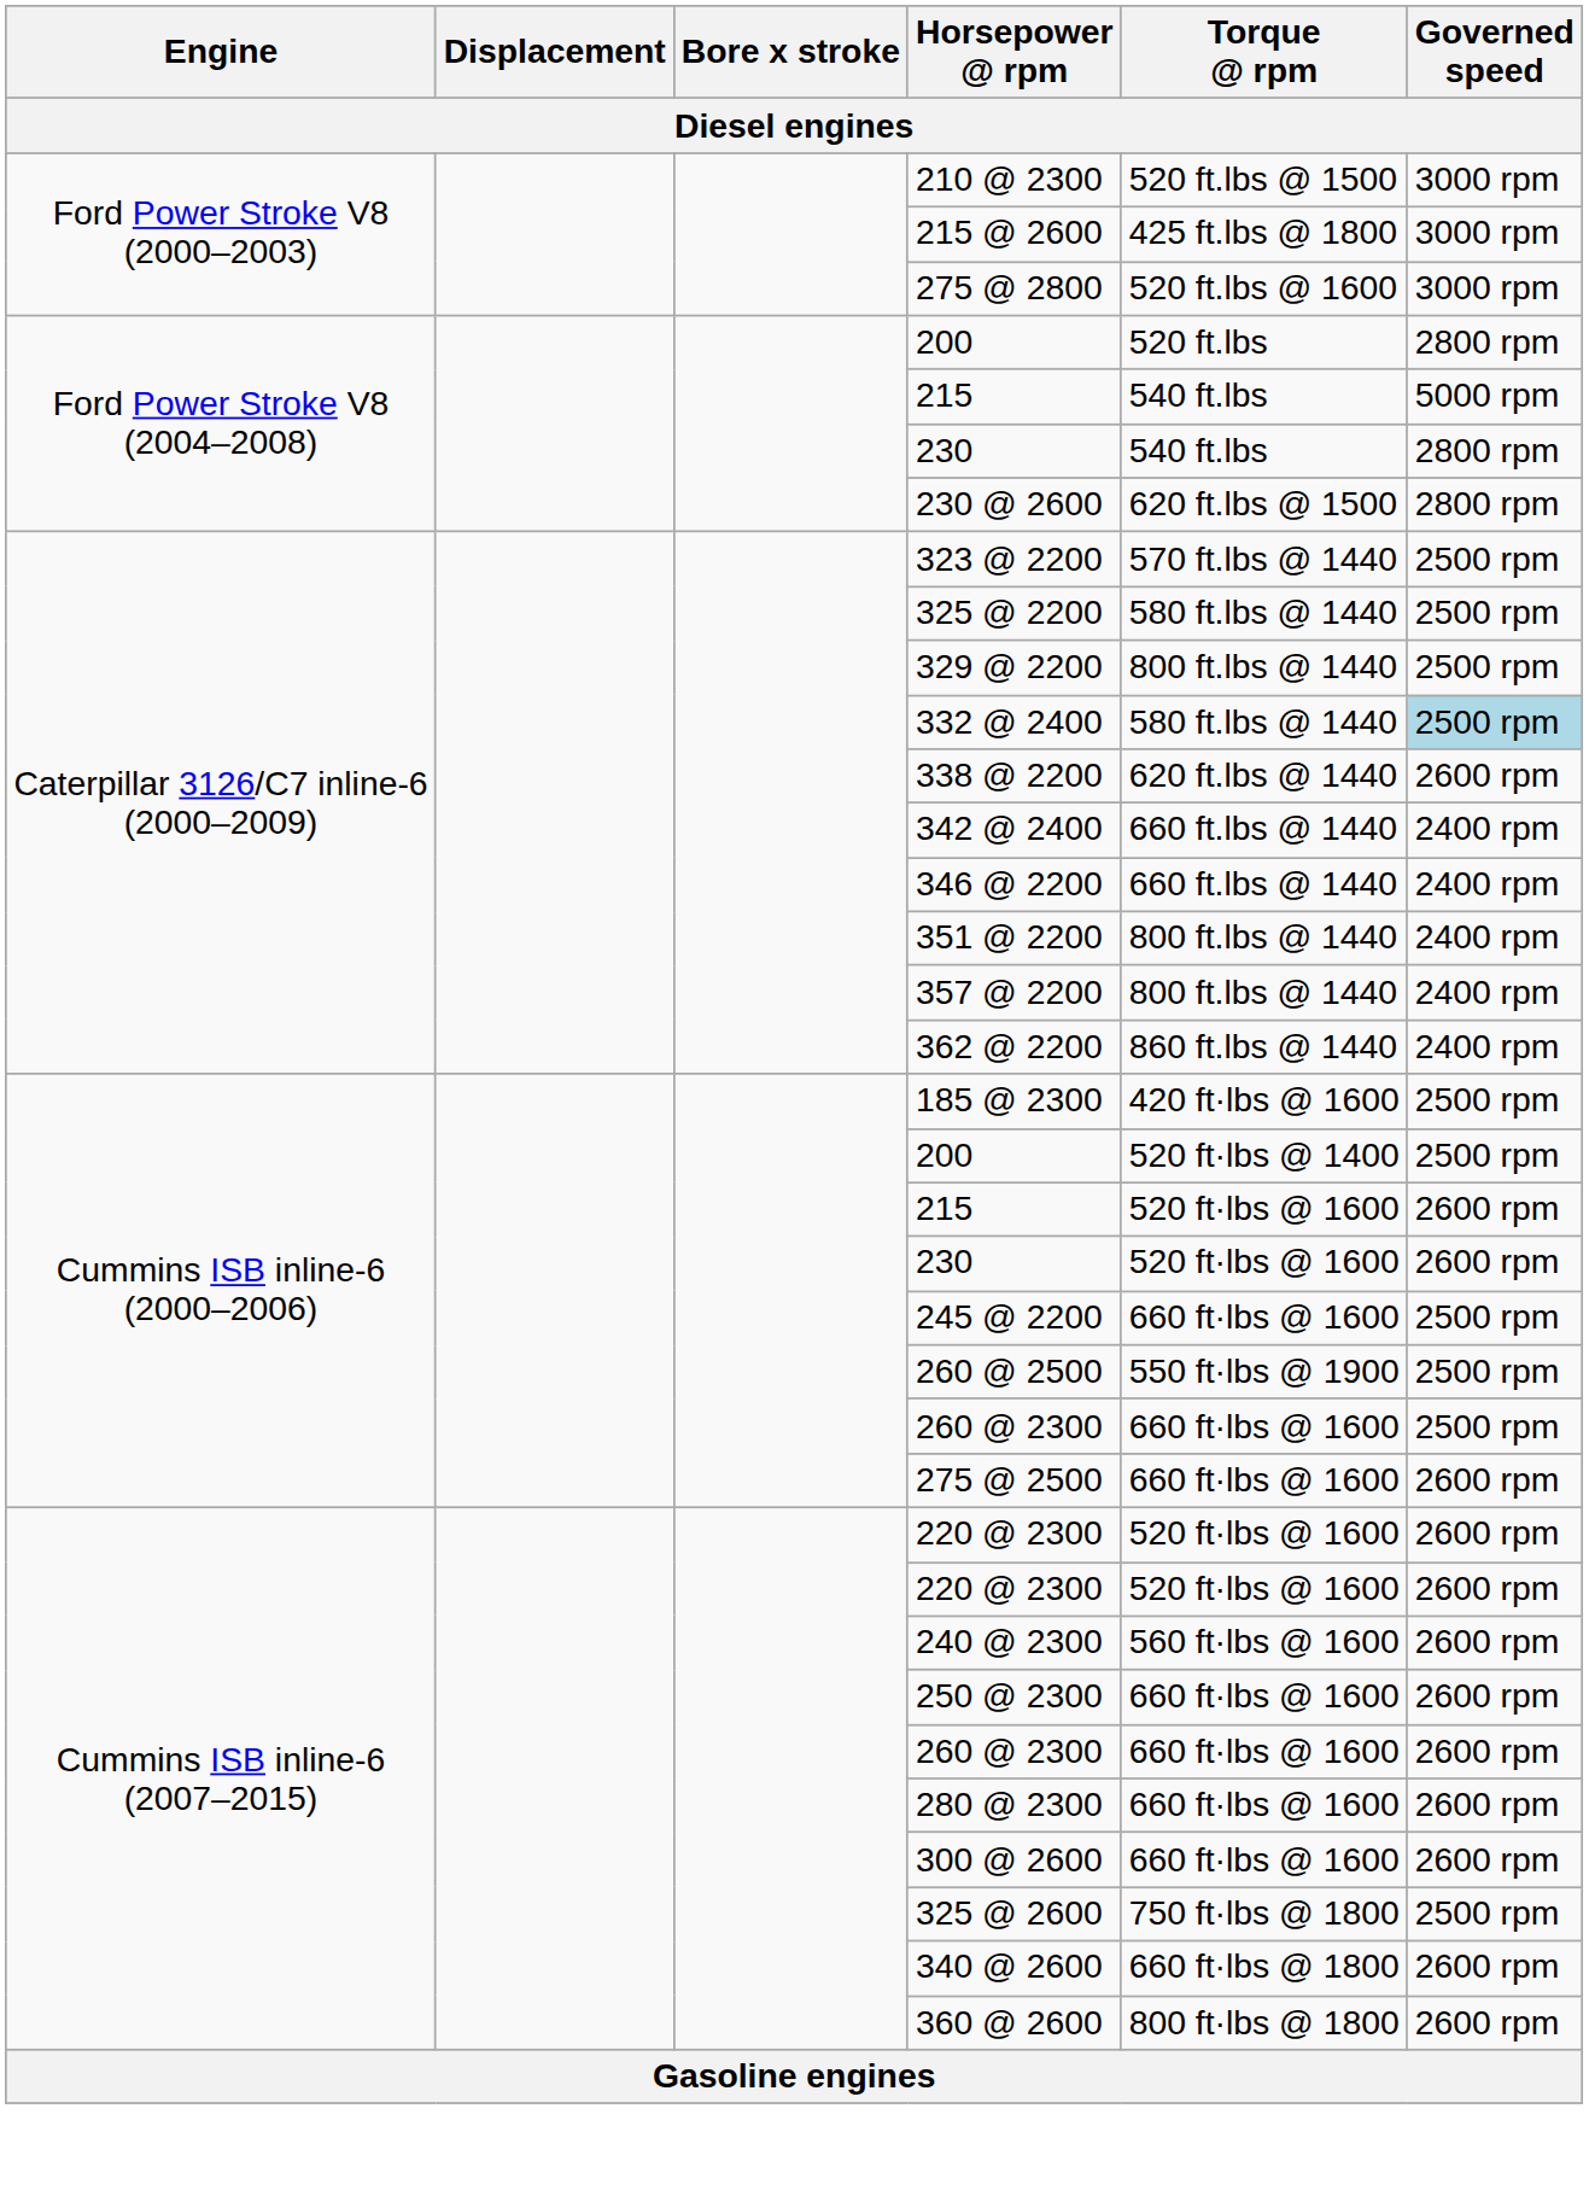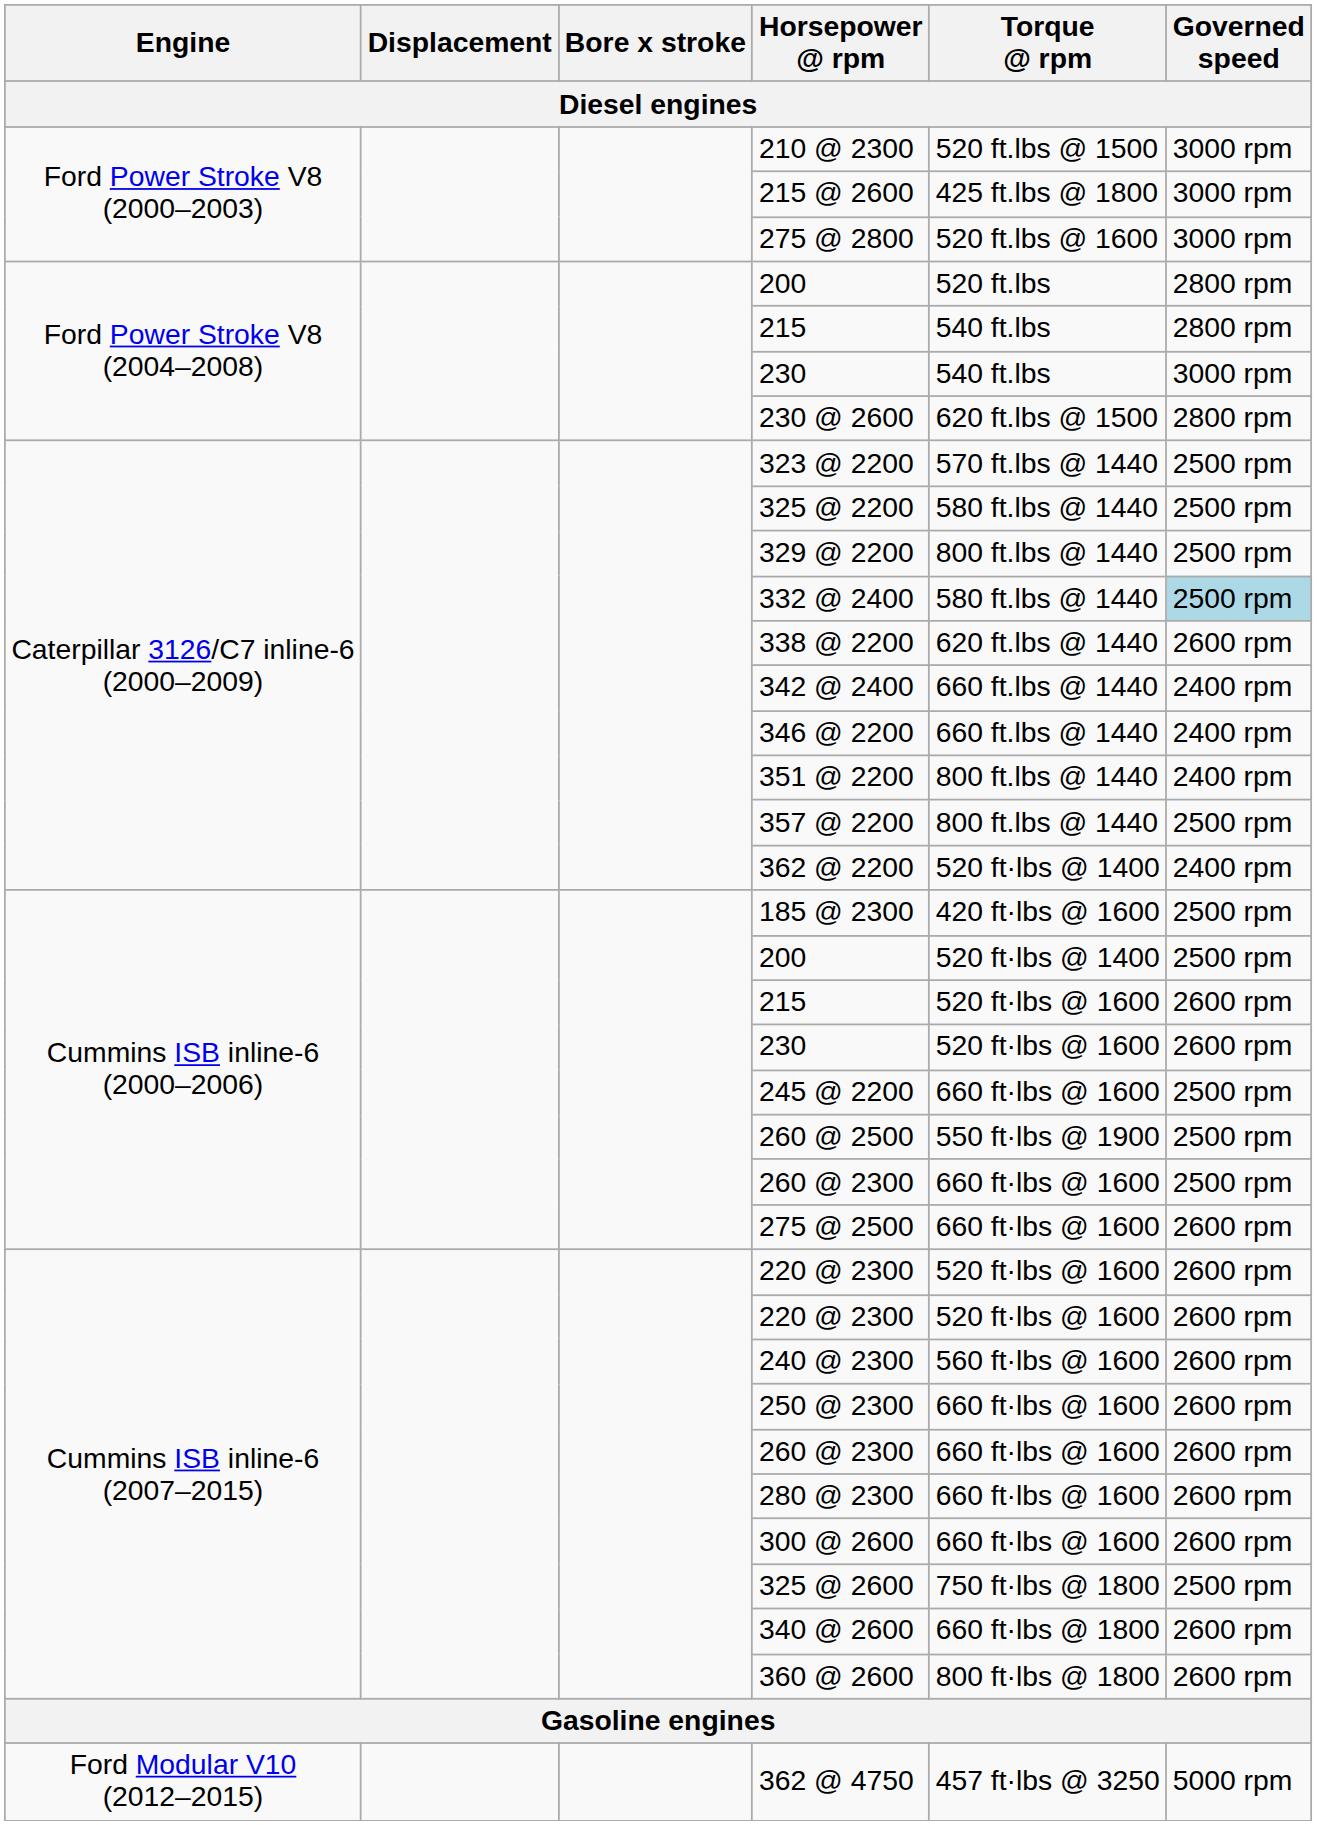 <table class="wikitable" align="center">
 <tr>
 <th>Engine</th>
 <th>Displacement</th>
 <th>Bore x stroke</th>
 <th>Horsepower<br>@ rpm</th>
 <th>Torque<br>@ rpm</th>
 <th>Governed<br>speed</th>
 </tr>
 <tr>
 <th colspan="6" align="center">Diesel engines</th>
 </tr>
 <tr>
 <td rowspan="3" align="center">Ford <a href='#'>Power Stroke</a> V8 <br>(2000–2003)</td>
 <td rowspan="3" align="center"></td>
 <td rowspan="3" align="center"></td>
 <td>210 @ 2300</td>
 <td>520 ft.lbs @ 1500</td>
 <td>3000 rpm</td>
 </tr>
 <tr>
 <td>215 @ 2600</td>
 <td>425 ft.lbs @ 1800</td>
 <td>3000 rpm</td>
 </tr>
 <tr>
 <td>275 @ 2800</td>
 <td>520 ft.lbs @ 1600</td>
 <td>3000 rpm</td>
 </tr>
 <tr>
 <td rowspan="4" align="center">Ford <a href='#'>Power Stroke</a> V8 <br>(2004–2008)</td>
 <td rowspan="4" align="center"></td>
 <td rowspan="4" align="center"></td>
 <td>200</td>
 <td>520 ft.lbs</td>
 <td>2800 rpm</td>
 </tr>
 <tr>
 <td>215</td>
 <td>540 ft.lbs</td>
-<td>5000 rpm</td>
+<td>2800 rpm</td>
 </tr>
 <tr>
 <td>230</td>
 <td>540 ft.lbs</td>
-<td>2800 rpm</td>
+<td>3000 rpm</td>
 </tr>
 <tr>
 <td>230 @ 2600</td>
 <td>620 ft.lbs @ 1500</td>
 <td>2800 rpm</td>
 </tr>
 <tr>
 <td rowspan="10" align="center">Caterpillar <a href='#'>3126</a>/C7 inline-6 <br>(2000–2009)</td>
 <td rowspan="10" align="center"></td>
 <td rowspan="10" align="center"></td>
 <td>323 @ 2200</td>
 <td>570 ft.lbs @ 1440</td>
 <td>2500 rpm</td>
 </tr>
 <tr>
 <td>325 @ 2200</td>
 <td>580 ft.lbs @ 1440</td>
 <td>2500 rpm</td>
 </tr>
 <tr>
 <td>329 @ 2200</td>
 <td>800 ft.lbs @ 1440</td>
 <td>2500 rpm</td>
 </tr>
 <tr>
 <td>332 @ 2400</td>
 <td>580 ft.lbs @ 1440</td>
 <td style="background: lightblue;">2500 rpm</td>
 </tr>
 <tr>
 <td>338 @ 2200</td>
 <td>620 ft.lbs @ 1440</td>
 <td>2600 rpm</td>
 </tr>
 <tr>
 <td>342 @ 2400</td>
 <td>660 ft.lbs @ 1440</td>
 <td>2400 rpm</td>
 </tr>
 <tr>
 <td>346 @ 2200</td>
 <td>660 ft.lbs @ 1440</td>
 <td>2400 rpm</td>
 </tr>
 <tr>
 <td>351 @ 2200</td>
 <td>800 ft.lbs @ 1440</td>
 <td>2400 rpm</td>
 </tr>
 <tr>
 <td>357 @ 2200</td>
 <td>800 ft.lbs @ 1440</td>
-<td>2400 rpm</td>
+<td>2500 rpm</td>
 </tr>
 <tr>
 <td>362 @ 2200</td>
-<td>860 ft.lbs @ 1440</td>
+<td>520 ft·lbs @ 1400</td>
 <td>2400 rpm</td>
 </tr>
 <tr>
 <td rowspan="8" align="center">Cummins <a href='#'>ISB</a> inline-6<br>(2000–2006)</td>
 <td rowspan="8" align="center"></td>
 <td rowspan="8" align="center"></td>
 <td>185 @ 2300</td>
 <td>420 ft·lbs @ 1600</td>
 <td>2500 rpm</td>
 </tr>
 <tr>
 <td>200</td>
 <td>520 ft·lbs @ 1400</td>
 <td>2500 rpm</td>
 </tr>
 <tr>
 <td>215</td>
 <td>520 ft·lbs @ 1600</td>
 <td>2600 rpm</td>
 </tr>
 <tr>
 <td>230</td>
 <td>520 ft·lbs @ 1600</td>
 <td>2600 rpm</td>
 </tr>
 <tr>
 <td>245 @ 2200</td>
 <td>660 ft·lbs @ 1600</td>
 <td>2500 rpm</td>
 </tr>
 <tr>
 <td>260 @ 2500</td>
 <td>550 ft·lbs @ 1900</td>
 <td>2500 rpm</td>
 </tr>
 <tr>
 <td>260 @ 2300</td>
 <td>660 ft·lbs @ 1600</td>
 <td>2500 rpm</td>
 </tr>
 <tr>
 <td>275 @ 2500</td>
 <td>660 ft·lbs @ 1600</td>
 <td>2600 rpm</td>
 </tr>
 <tr>
 <td rowspan="10" align="center">Cummins <a href='#'>ISB</a> inline-6<br>(2007–2015)</td>
 <td rowspan="10" align="center"></td>
 <td rowspan="10" align="center"></td>
 <td>220 @ 2300</td>
 <td>520 ft·lbs @ 1600</td>
 <td>2600 rpm</td>
 </tr>
 <tr>
 <td>220 @ 2300</td>
 <td>520 ft·lbs @ 1600</td>
 <td>2600 rpm</td>
 </tr>
 <tr>
 <td>240 @ 2300</td>
 <td>560 ft·lbs @ 1600</td>
 <td>2600 rpm</td>
 </tr>
 <tr>
 <td>250 @ 2300</td>
 <td>660 ft·lbs @ 1600</td>
 <td>2600 rpm</td>
 </tr>
 <tr>
 <td>260 @ 2300</td>
 <td>660 ft·lbs @ 1600</td>
 <td>2600 rpm</td>
 </tr>
 <tr>
 <td>280 @ 2300</td>
 <td>660 ft·lbs @ 1600</td>
 <td>2600 rpm</td>
 </tr>
 <tr>
 <td>300 @ 2600</td>
 <td>660 ft·lbs @ 1600</td>
 <td>2600 rpm</td>
 </tr>
 <tr>
 <td>325 @ 2600</td>
 <td>750 ft·lbs @ 1800</td>
 <td>2500 rpm</td>
 </tr>
 <tr>
 <td>340 @ 2600</td>
 <td>660 ft·lbs @ 1800</td>
 <td>2600 rpm</td>
 </tr>
 <tr>
 <td>360 @ 2600</td>
 <td>800 ft·lbs @ 1800</td>
 <td>2600 rpm</td>
 </tr>
 <tr>
 <th colspan="6" align="center">Gasoline engines</th>
 </tr>
+<tr>
+<td rowspan="1" align="center">Ford <a href='#'>Modular V10</a><br>(2012–2015)</td>
+<td rowspan="1" align="center"></td>
+<td rowspan="1" align="center"></td>
+<td>362 @ 4750</td>
+<td>457 ft·lbs @ 3250</td>
+<td>5000 rpm</td>
+</tr>
 </table>
